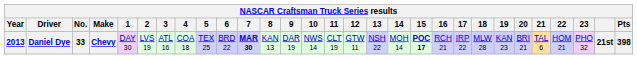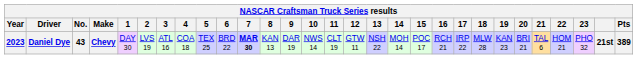 <table class="wikitable mw-collapsible mw-collapsed" style="text-align:center; font-size:75%">
 <tr>
 <th colspan="45"><a href='#'>NASCAR Craftsman Truck Series</a> results</th>
 </tr>
 <tr>
 <th>Year</th>
 <th>Driver</th>
 <th>No.</th>
 <th>Make</th>
 <th>1</th>
 <th>2</th>
 <th>3</th>
 <th>4</th>
 <th>5</th>
 <th>6</th>
 <th>7</th>
 <th>8</th>
 <th>9</th>
 <th>10</th>
 <th>11</th>
 <th>12</th>
 <th>13</th>
 <th>14</th>
 <th>15</th>
 <th>16</th>
 <th>17</th>
 <th>18</th>
 <th>19</th>
 <th>20</th>
 <th>21</th>
 <th>22</th>
 <th>23</th>
 <th></th>
 <th>Pts</th>
 </tr>
 <tr>
-<th><a href='#'>2013</a></th>
+<th><a href='#'>2023</a></th>
 <th><a href='#'>Daniel Dye</a></th>
-<th>33</th>
+<th>43</th>
 <th><a href='#'>Chevy</a></th>
 <td style="background:#EFCFFF;"><a href='#'>DAY</a><br><small>30</small></td>
 <td style="background:#DFFFDF;"><a href='#'>LVS</a><br><small>19</small></td>
 <td style="background:#DFFFDF;"><a href='#'>ATL</a><br><small>16</small></td>
 <td style="background:#DFFFDF;"><a href='#'>COA</a><br><small>18</small></td>
 <td style="background:#CFCFFF;"><a href='#'>TEX</a><br><small>25</small></td>
 <td style="background:#CFCFFF;"><a href='#'>BRD</a><br><small>22</small></td>
 <td style="background:#CFCFFF;"><strong><a href='#'>MAR</a><br><small>30</small></strong></td>
 <td style="background:#DFFFDF;"><a href='#'>KAN</a><br><small>13</small></td>
 <td style="background:#DFFFDF;"><a href='#'>DAR</a><br><small>19</small></td>
 <td style="background:#DFFFDF;"><a href='#'>NWS</a><br><small>14</small></td>
 <td style="background:#DFFFDF;"><a href='#'>CLT</a><br><small>19</small></td>
 <td style="background:#DFFFDF;"><a href='#'>GTW</a><br><small>11</small></td>
 <td style="background:#CFCFFF;"><a href='#'>NSH</a><br><small>22</small></td>
 <td style="background:#DFFFDF;"><a href='#'>MOH</a><br><small>14</small></td>
-<td style="background:#DFFFDF;"><strong><a href='#'>POC</a><br><small>17</small></strong></td>
+<td style="background:#DFFFDF;"><a href='#'>POC</a><br><small>17</small></td>
 <td style="background:#CFCFFF;"><a href='#'>RCH</a><br><small>21</small></td>
 <td style="background:#CFCFFF;"><a href='#'>IRP</a><br><small>22</small></td>
 <td style="background:#CFCFFF;"><a href='#'>MLW</a><br><small>28</small></td>
 <td style="background:#CFCFFF;"><a href='#'>KAN</a><br><small>23</small></td>
 <td style="background:#CFCFFF;"><a href='#'>BRI</a><br><small>21</small></td>
 <td style="background:#FFDF9F;"><a href='#'>TAL</a><br><small>6</small></td>
 <td style="background:#CFCFFF;"><a href='#'>HOM</a><br><small>21</small></td>
 <td style="background:#EFCFFF;"><a href='#'>PHO</a><br><small>32</small></td>
 <th>21st</th>
-<th>398</th>
+<th>389</th>
 </tr>
 </table>
